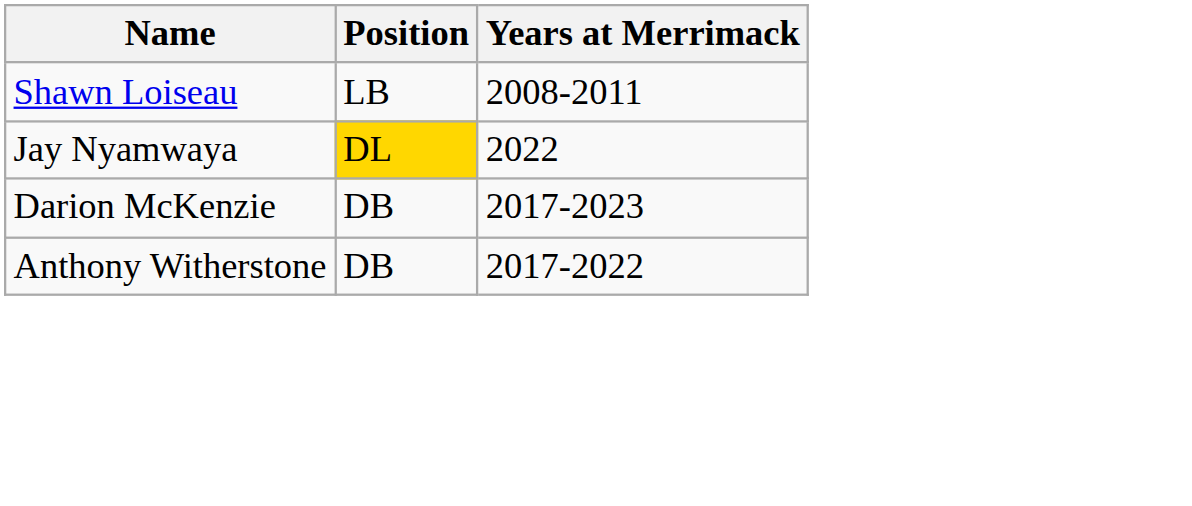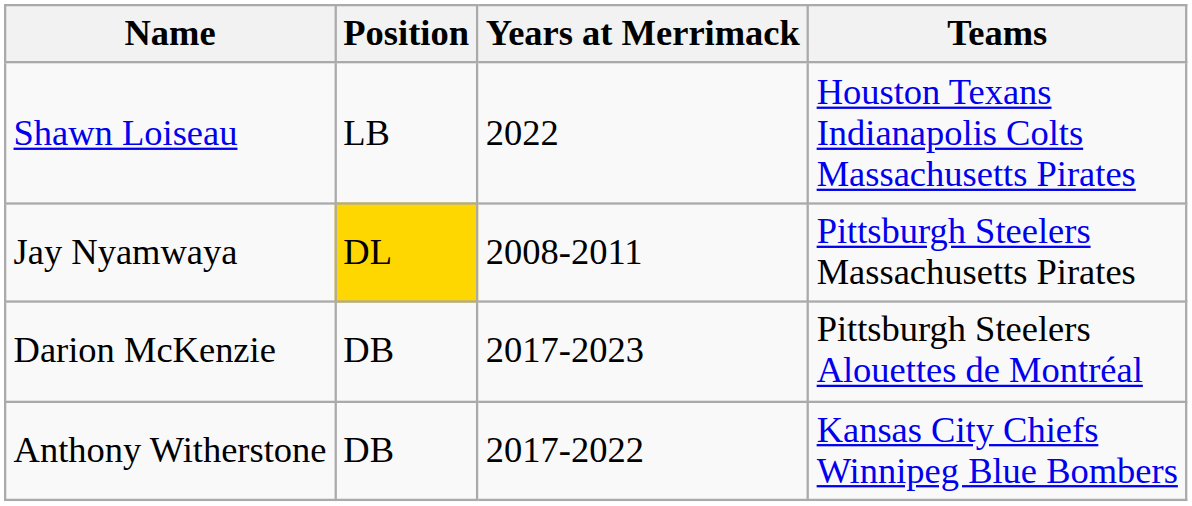 <table class="wikitable sortable">
 <tr>
 <th>Name</th>
 <th>Position</th>
 <th>Years at Merrimack</th>
+<th>Teams</th>
 </tr>
 <tr>
 <td><a href='#'>Shawn Loiseau</a></td>
 <td>LB</td>
-<td>2008-2011</td>
+<td>2022</td>
+<td><a href='#'>Houston Texans</a><br><a href='#'>Indianapolis Colts</a><br><a href='#'>Massachusetts Pirates</a></td>
 </tr>
 <tr>
 <td>Jay Nyamwaya</td>
 <td style="background: gold;">DL</td>
-<td>2022</td>
+<td>2008-2011</td>
+<td><a href='#'>Pittsburgh Steelers</a><br>Massachusetts Pirates</td>
 </tr>
 <tr>
 <td>Darion McKenzie</td>
 <td>DB</td>
 <td>2017-2023</td>
+<td>Pittsburgh Steelers<br><a href='#'>Alouettes de Montréal</a></td>
 </tr>
 <tr>
 <td>Anthony Witherstone</td>
 <td>DB</td>
 <td>2017-2022</td>
+<td><a href='#'>Kansas City Chiefs</a><br><a href='#'>Winnipeg Blue Bombers</a></td>
 </tr>
 </table>
